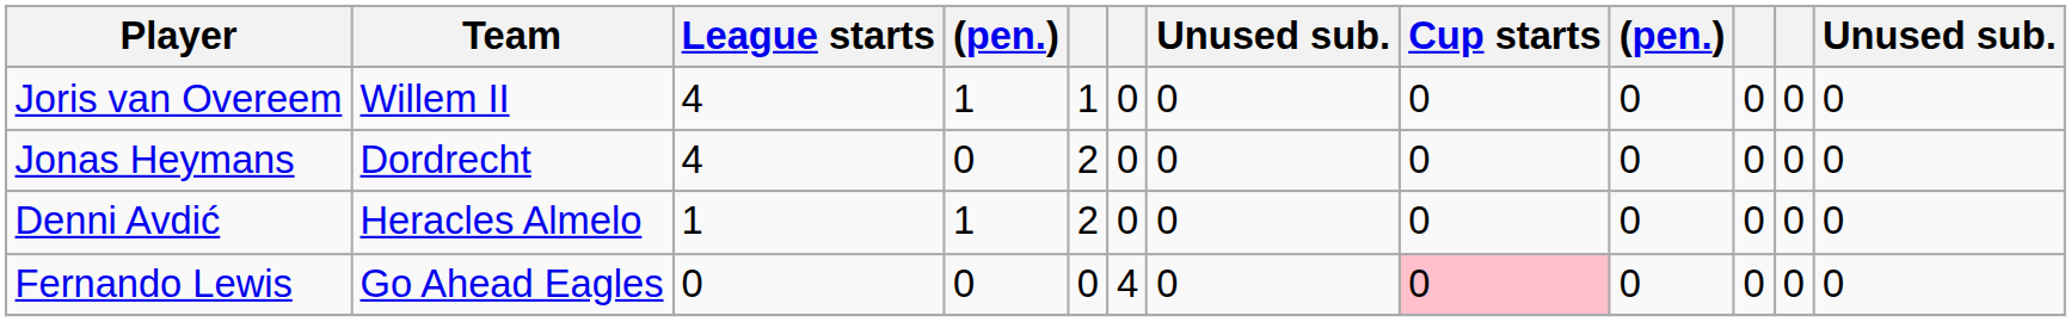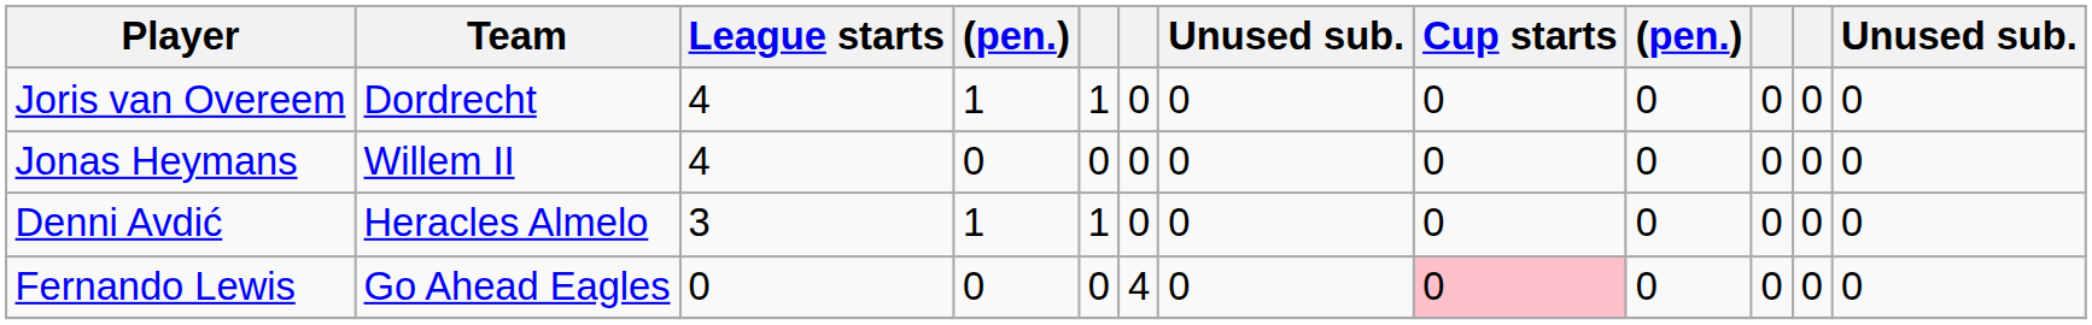 <table class="wikitable sortable" border="1">
 <tr>
 <th>Player</th>
 <th>Team</th>
 <th><a href='#'>League</a> starts</th>
 <th>(<a href='#'>pen.</a>)</th>
 <th></th>
 <th></th>
 <th>Unused sub.</th>
 <th><a href='#'>Cup</a> starts</th>
 <th>(<a href='#'>pen.</a>)</th>
 <th></th>
 <th></th>
 <th>Unused sub.</th>
 </tr>
 <tr>
 <td> <a href='#'>Joris van Overeem</a></td>
-<td><a href='#'>Willem II</a></td>
+<td><a href='#'>Dordrecht</a></td>
 <td>4</td>
 <td>1</td>
 <td>1</td>
 <td>0</td>
 <td>0</td>
 <td>0</td>
 <td>0</td>
 <td>0</td>
 <td>0</td>
 <td>0</td>
 </tr>
 <tr>
 <td> <a href='#'>Jonas Heymans</a></td>
-<td><a href='#'>Dordrecht</a></td>
+<td><a href='#'>Willem II</a></td>
 <td>4</td>
 <td>0</td>
-<td>2</td>
+<td>0</td>
 <td>0</td>
 <td>0</td>
 <td>0</td>
 <td>0</td>
 <td>0</td>
 <td>0</td>
 <td>0</td>
 </tr>
 <tr>
 <td> <a href='#'>Denni Avdić</a></td>
 <td><a href='#'>Heracles Almelo</a></td>
+<td>3</td>
 <td>1</td>
 <td>1</td>
-<td>2</td>
 <td>0</td>
 <td>0</td>
 <td>0</td>
 <td>0</td>
 <td>0</td>
 <td>0</td>
 <td>0</td>
 </tr>
 <tr>
 <td> <a href='#'>Fernando Lewis</a></td>
 <td><a href='#'>Go Ahead Eagles</a></td>
 <td>0</td>
 <td>0</td>
 <td>0</td>
 <td>4</td>
 <td>0</td>
 <td style="background: pink;">0</td>
 <td>0</td>
 <td>0</td>
 <td>0</td>
 <td>0</td>
 </tr>
 <tr>
 </tr>
 </table>
